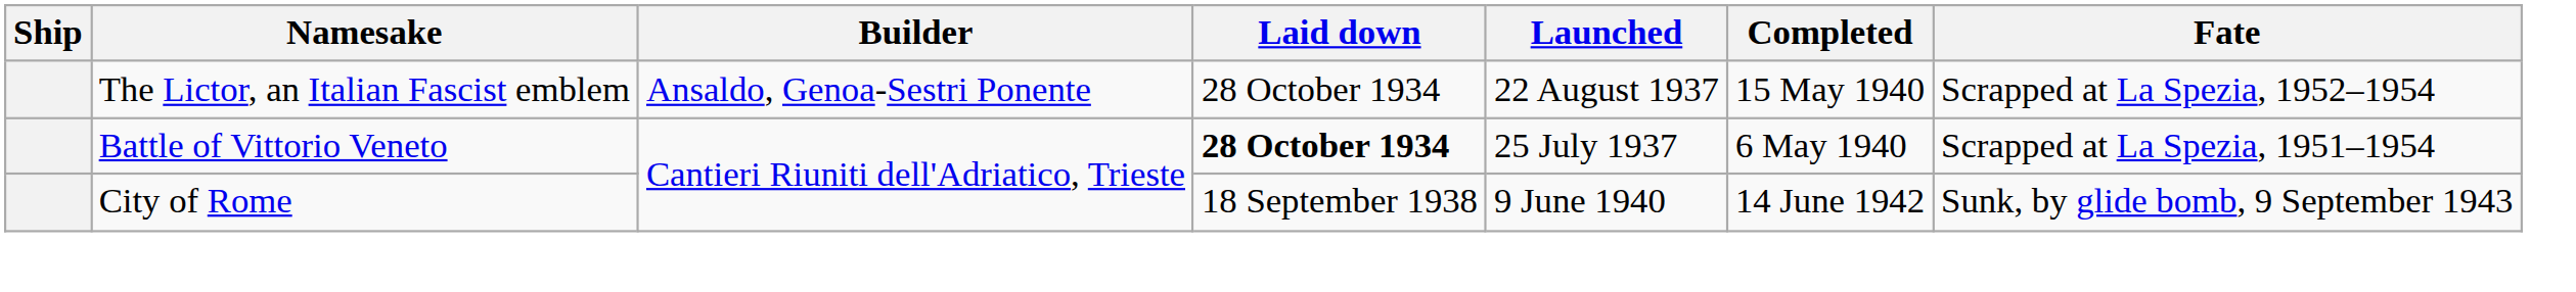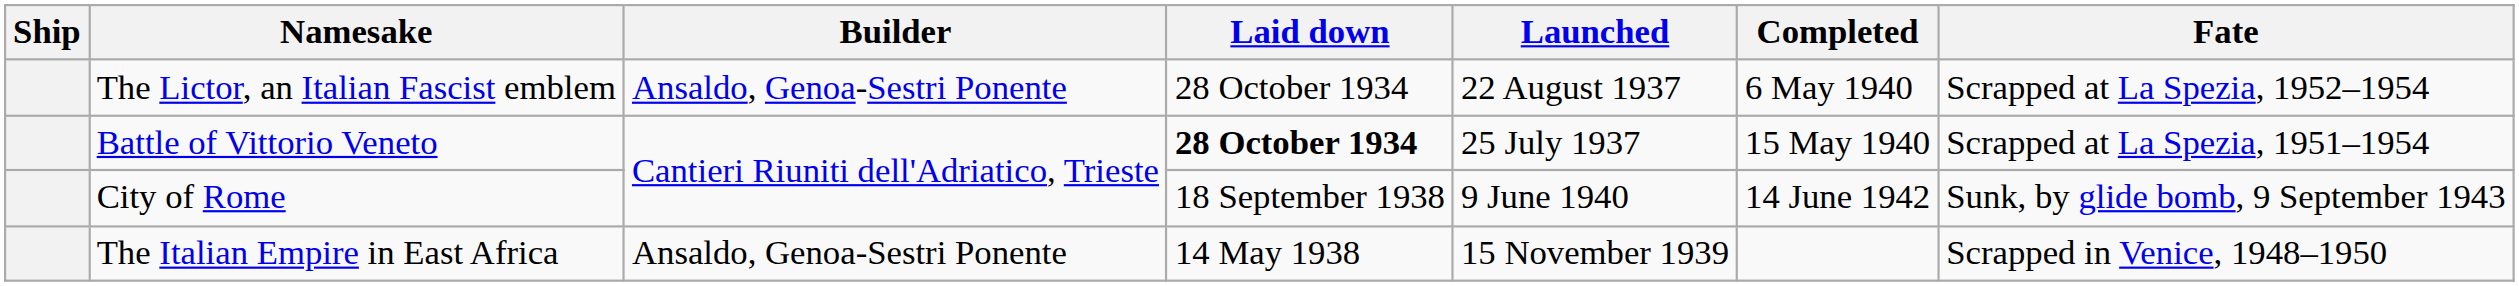 <table class="wikitable plainrowheaders">
 <tr>
 <th scope="col">Ship</th>
 <th scope="col">Namesake</th>
 <th scope="col">Builder</th>
 <th scope="col"><a href='#'>Laid down</a></th>
 <th scope="col"><a href='#'>Launched</a></th>
 <th scope="col">Completed</th>
 <th scope="col">Fate</th>
 </tr>
 <tr>
 <th scope="row"></th>
 <td>The <a href='#'>Lictor</a>, an <a href='#'>Italian Fascist</a> emblem</td>
 <td><a href='#'>Ansaldo</a>, <a href='#'>Genoa</a>-<a href='#'>Sestri Ponente</a></td>
 <td>28 October 1934</td>
 <td>22 August 1937</td>
-<td>15 May 1940</td>
+<td>6 May 1940</td>
 <td>Scrapped at <a href='#'>La Spezia</a>, 1952–1954</td>
 </tr>
 <tr>
 <th scope="row"></th>
 <td><a href='#'>Battle of Vittorio Veneto</a></td>
 <td rowspan=2><a href='#'>Cantieri Riuniti dell'Adriatico</a>, <a href='#'>Trieste</a></td>
 <td><strong>28 October 1934</strong></td>
 <td>25 July 1937</td>
-<td>6 May 1940</td>
+<td>15 May 1940</td>
 <td>Scrapped at <a href='#'>La Spezia</a>, 1951–1954</td>
 </tr>
 <tr>
 <th scope="row"></th>
 <td>City of <a href='#'>Rome</a></td>
 <td>18 September 1938</td>
 <td>9 June 1940</td>
 <td>14 June 1942</td>
 <td>Sunk, by <a href='#'>glide bomb</a>, 9 September 1943</td>
 </tr>
+<tr>
+<th scope="row"></th>
+<td>The <a href='#'>Italian Empire</a> in East Africa</td>
+<td>Ansaldo, Genoa-Sestri Ponente</td>
+<td>14 May 1938</td>
+<td>15 November 1939</td>
+<td></td>
+<td>Scrapped in <a href='#'>Venice</a>, 1948–1950</td>
+</tr>
 </table>
